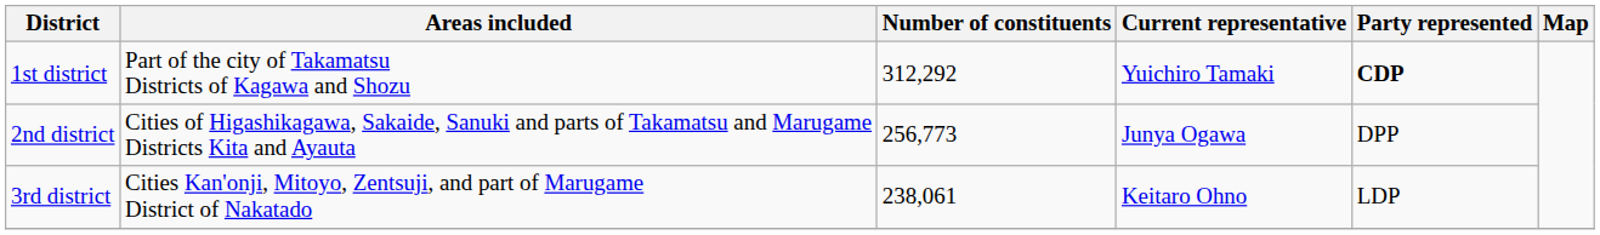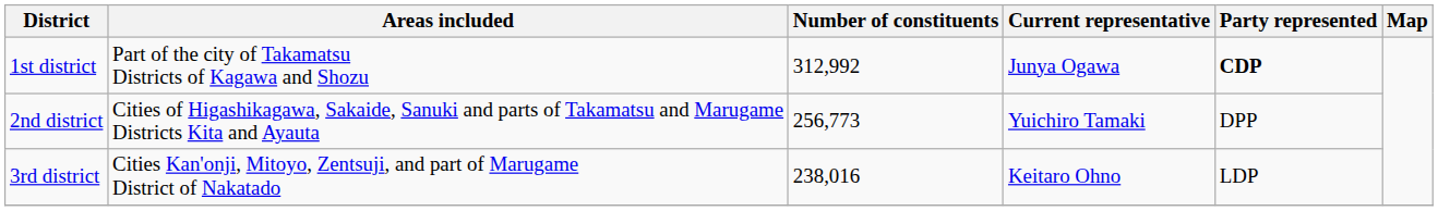 <table class="wikitable">
 <tr>
 <th>District</th>
 <th>Areas included</th>
 <th>Number of constituents</th>
 <th>Current representative</th>
 <th>Party represented</th>
 <th>Map</th>
 </tr>
 <tr>
 <td><a href='#'>1st district</a></td>
 <td>Part of the city of <a href='#'>Takamatsu</a><br>Districts of <a href='#'>Kagawa</a> and <a href='#'>Shozu</a></td>
-<td>312,292</td>
-<td><a href='#'>Yuichiro Tamaki</a></td>
+<td>312,992</td>
+<td><a href='#'>Junya Ogawa</a></td>
 <td><strong>CDP</strong></td>
 <td rowspan="3"></td>
 </tr>
 <tr>
 <td><a href='#'>2nd district</a></td>
 <td>Cities of <a href='#'>Higashikagawa</a>, <a href='#'>Sakaide</a>, <a href='#'>Sanuki</a> and parts of <a href='#'>Takamatsu</a> and <a href='#'>Marugame</a><br>Districts <a href='#'>Kita</a> and <a href='#'>Ayauta</a></td>
 <td>256,773</td>
-<td><a href='#'>Junya Ogawa</a></td>
+<td><a href='#'>Yuichiro Tamaki</a></td>
 <td>DPP</td>
 </tr>
 <tr>
 <td><a href='#'>3rd district</a></td>
 <td>Cities <a href='#'>Kan'onji</a>, <a href='#'>Mitoyo</a>, <a href='#'>Zentsuji</a>, and part of <a href='#'>Marugame</a><br>District of <a href='#'>Nakatado</a></td>
-<td>238,061</td>
+<td>238,016</td>
 <td><a href='#'>Keitaro Ohno</a></td>
 <td>LDP</td>
 </tr>
 <tr>
 </tr>
 </table>
